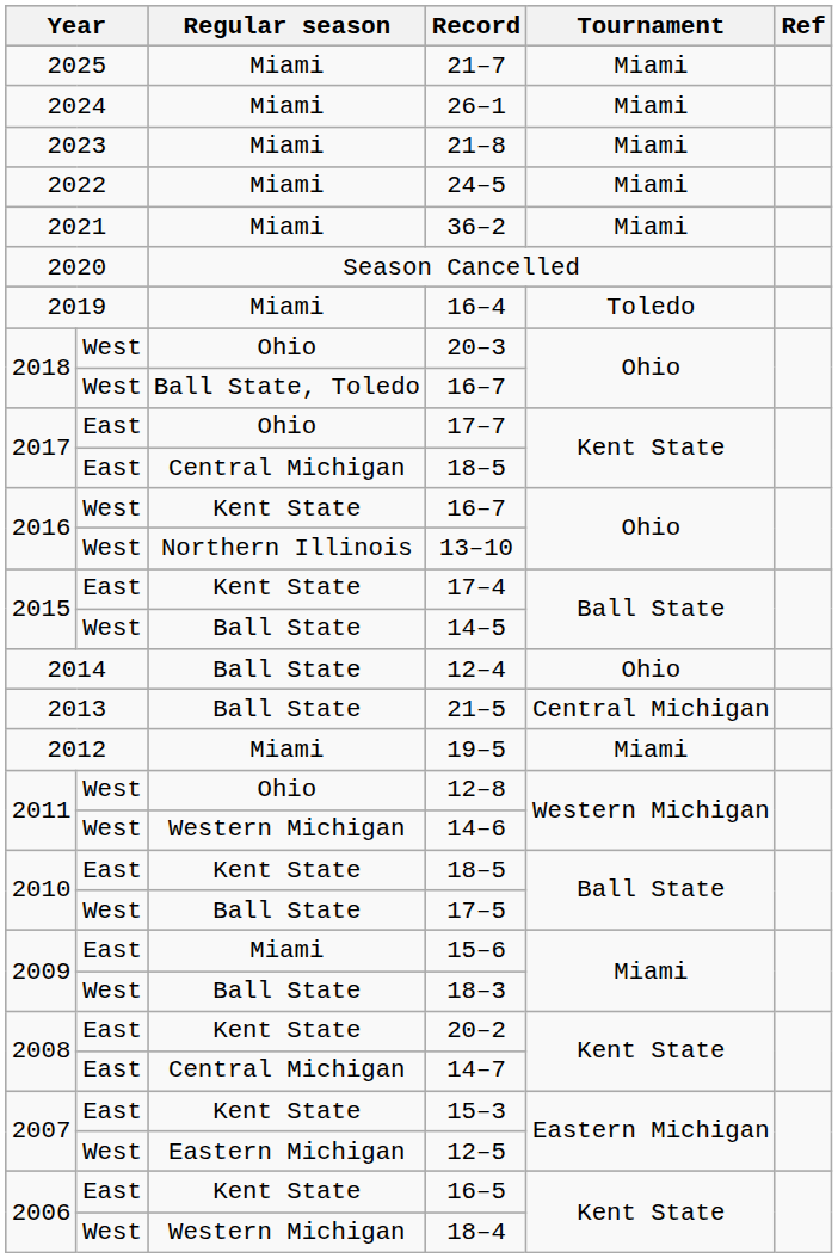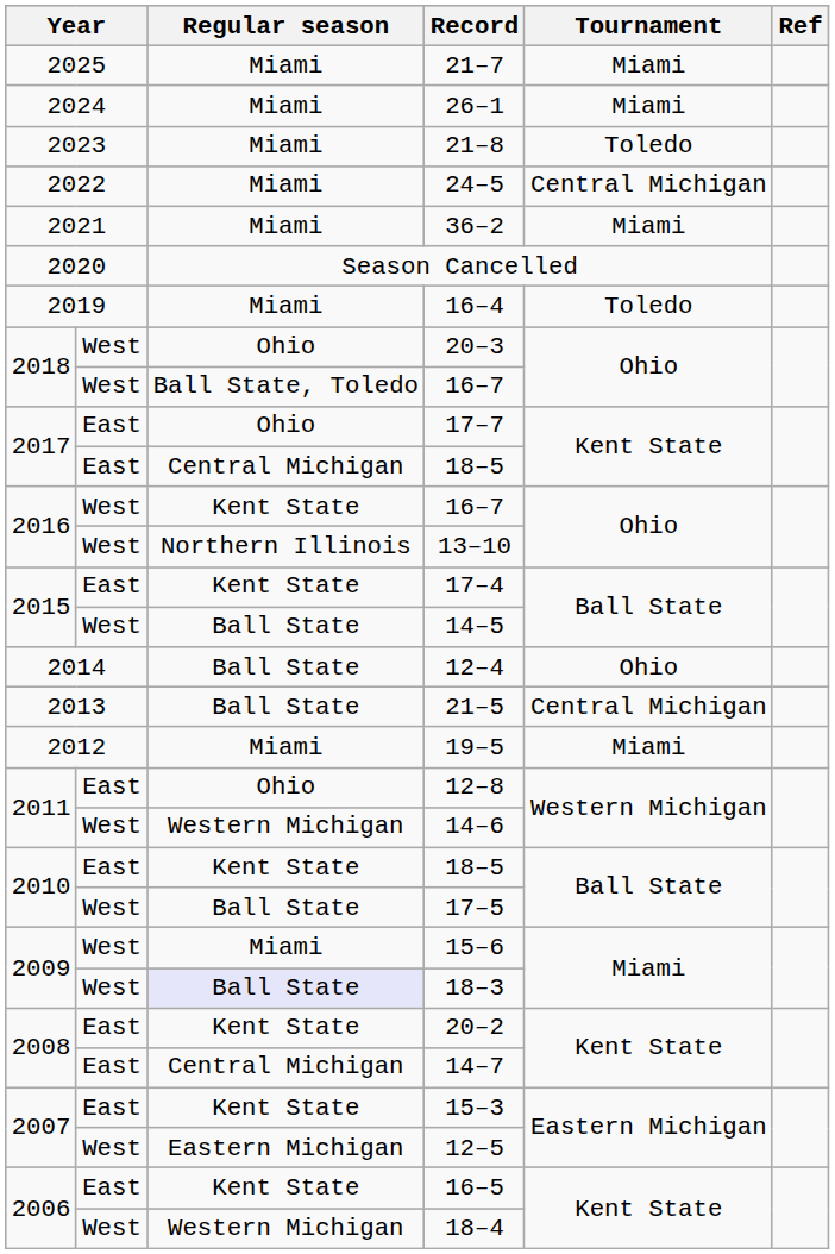 <table class="wikitable" style="text-align:center" cellpadding=2 cellspacing=2>
 <tr>
 <th colspan=2>Year</th>
 <th>Regular season</th>
 <th>Record</th>
 <th>Tournament</th>
 <th>Ref</th>
 </tr>
 <tr>
 <td colspan=2>2025</td>
 <td>Miami</td>
 <td>21–7</td>
 <td>Miami</td>
 <td></td>
 </tr>
 <tr>
 <td colspan=2>2024</td>
 <td>Miami</td>
 <td>26–1</td>
 <td>Miami</td>
 <td></td>
 </tr>
 <tr>
 <td colspan=2>2023</td>
 <td>Miami</td>
 <td>21–8</td>
-<td>Miami</td>
+<td>Toledo</td>
 <td></td>
 </tr>
 <tr>
 <td colspan=2>2022</td>
 <td>Miami</td>
 <td>24–5</td>
-<td>Miami</td>
+<td>Central Michigan</td>
 <td></td>
 </tr>
 <tr>
 <td colspan=2>2021</td>
 <td>Miami</td>
 <td>36–2</td>
 <td>Miami</td>
 <td></td>
 </tr>
 <tr>
 <td colspan=2>2020</td>
 <td colspan=3>Season Cancelled</td>
 <td></td>
 </tr>
 <tr>
 <td colspan=2>2019</td>
 <td>Miami</td>
 <td>16–4</td>
 <td>Toledo</td>
 <td></td>
 </tr>
 <tr>
 <td rowspan=2>2018</td>
 <td>West</td>
 <td>Ohio</td>
 <td>20–3</td>
 <td rowspan=2>Ohio</td>
 <td rowspan=2></td>
 </tr>
 <tr>
 <td>West</td>
 <td>Ball State, Toledo</td>
 <td>16–7</td>
 </tr>
 <tr>
 <td rowspan=2>2017</td>
 <td>East</td>
 <td>Ohio</td>
 <td>17–7</td>
 <td rowspan=2>Kent State</td>
 <td rowspan=2></td>
 </tr>
 <tr>
 <td>East</td>
 <td>Central Michigan</td>
 <td>18–5</td>
 </tr>
 <tr>
 <td rowspan=2>2016</td>
 <td>West</td>
 <td>Kent State</td>
 <td>16–7</td>
 <td rowspan=2>Ohio</td>
 <td rowspan=2></td>
 </tr>
 <tr>
 <td>West</td>
 <td>Northern Illinois</td>
 <td>13–10</td>
 </tr>
 <tr>
 <td rowspan=2>2015</td>
 <td>East</td>
 <td>Kent State</td>
 <td>17–4</td>
 <td rowspan=2>Ball State</td>
 <td rowspan=2></td>
 </tr>
 <tr>
 <td>West</td>
 <td>Ball State</td>
 <td>14–5</td>
 </tr>
 <tr>
 <td colspan=2>2014</td>
 <td>Ball State</td>
 <td>12–4</td>
 <td>Ohio</td>
 <td></td>
 </tr>
 <tr>
 <td colspan=2>2013</td>
 <td>Ball State</td>
 <td>21–5</td>
 <td>Central Michigan</td>
 <td></td>
 </tr>
 <tr>
 <td colspan=2>2012</td>
 <td>Miami</td>
 <td>19–5</td>
 <td>Miami</td>
 <td></td>
 </tr>
 <tr>
 <td rowspan=2>2011</td>
-<td>West</td>
+<td>East</td>
 <td>Ohio</td>
 <td>12–8</td>
 <td rowspan=2>Western Michigan</td>
 <td rowspan=2></td>
 </tr>
 <tr>
 <td>West</td>
 <td>Western Michigan</td>
 <td>14–6</td>
 </tr>
 <tr>
 <td rowspan=2>2010</td>
 <td>East</td>
 <td>Kent State</td>
 <td>18–5</td>
 <td rowspan=2>Ball State</td>
 <td rowspan=2></td>
 </tr>
 <tr>
 <td>West</td>
 <td>Ball State</td>
 <td>17–5</td>
 </tr>
 <tr>
 <td rowspan=2>2009</td>
-<td>East</td>
+<td>West</td>
 <td>Miami</td>
 <td>15–6</td>
 <td rowspan=2>Miami</td>
 <td rowspan=2></td>
 </tr>
 <tr>
 <td>West</td>
-<td>Ball State</td>
+<td style="background: lavender;">Ball State</td>
 <td>18–3</td>
 </tr>
 <tr>
 <td rowspan=2>2008</td>
 <td>East</td>
 <td>Kent State</td>
 <td>20–2</td>
 <td rowspan=2>Kent State</td>
 <td rowspan=2></td>
 </tr>
 <tr>
 <td>East</td>
 <td>Central Michigan</td>
 <td>14–7</td>
 </tr>
 <tr>
 <td rowspan=2>2007</td>
 <td>East</td>
 <td>Kent State</td>
 <td>15–3</td>
 <td rowspan=2>Eastern Michigan</td>
 <td rowspan=2></td>
 </tr>
 <tr>
 <td>West</td>
 <td>Eastern Michigan</td>
 <td>12–5</td>
 </tr>
 <tr>
 <td rowspan=2>2006</td>
 <td>East</td>
 <td>Kent State</td>
 <td>16–5</td>
 <td rowspan=2>Kent State</td>
 <td rowspan=2></td>
 </tr>
 <tr>
 <td>West</td>
 <td>Western Michigan</td>
 <td>18–4</td>
 </tr>
 </table>
